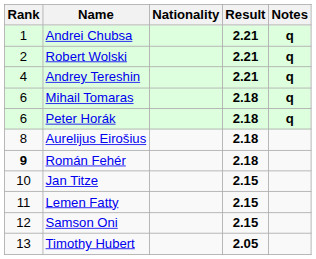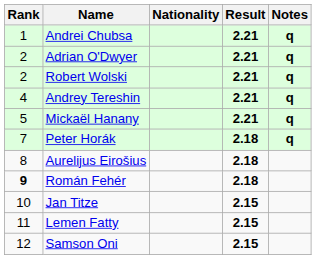 <table class="wikitable sortable" style="text-align:center">
 <tr>
 <th>Rank</th>
 <th>Name</th>
 <th>Nationality</th>
 <th>Result</th>
 <th>Notes</th>
 </tr>
 <tr bgcolor=ddffdd>
 <td>1</td>
 <td align=left><a href='#'>Andrei Chubsa</a></td>
+<td align=left></td>
+<td><strong>2.21</strong></td>
+<td><strong>q</strong></td>
+</tr>
+<tr bgcolor=ddffdd>
+<td>2</td>
+<td align=left><a href='#'>Adrian O'Dwyer</a></td>
 <td align=left></td>
 <td><strong>2.21</strong></td>
 <td><strong>q</strong></td>
 </tr>
 <tr bgcolor=ddffdd>
 <td>2</td>
 <td align=left><a href='#'>Robert Wolski</a></td>
 <td align=left></td>
 <td><strong>2.21</strong></td>
 <td><strong>q</strong></td>
 </tr>
 <tr bgcolor=ddffdd>
 <td>4</td>
 <td align=left><a href='#'>Andrey Tereshin</a></td>
 <td align=left></td>
 <td><strong>2.21</strong></td>
 <td><strong>q</strong></td>
 </tr>
 <tr bgcolor=ddffdd>
-<td>6</td>
-<td align=left><a href='#'>Mihail Tomaras</a></td>
+<td>5</td>
+<td align=left><a href='#'>Mickaël Hanany</a></td>
 <td align=left></td>
-<td><strong>2.18</strong></td>
+<td><strong>2.21</strong></td>
 <td><strong>q</strong></td>
 </tr>
 <tr bgcolor=ddffdd>
-<td>6</td>
+<td>7</td>
 <td align=left><a href='#'>Peter Horák</a></td>
 <td align=left></td>
 <td><strong>2.18</strong></td>
 <td><strong>q</strong></td>
 </tr>
 <tr>
 <td>8</td>
 <td align=left><a href='#'>Aurelijus Eirošius</a></td>
 <td align=left></td>
 <td><strong>2.18</strong></td>
 <td></td>
 </tr>
 <tr>
 <td><strong>9</strong></td>
 <td align=left><a href='#'>Román Fehér</a></td>
 <td align=left></td>
 <td><strong>2.18</strong></td>
 <td></td>
 </tr>
 <tr>
 <td>10</td>
 <td align=left><a href='#'>Jan Titze</a></td>
 <td align=left></td>
 <td><strong>2.15</strong></td>
 <td></td>
 </tr>
 <tr>
 <td>11</td>
 <td align=left><a href='#'>Lemen Fatty</a></td>
 <td align=left></td>
 <td><strong>2.15</strong></td>
 <td></td>
 </tr>
 <tr>
 <td>12</td>
 <td align=left><a href='#'>Samson Oni</a></td>
 <td align=left></td>
 <td><strong>2.15</strong></td>
 <td></td>
 </tr>
-<tr>
-<td>13</td>
-<td align=left><a href='#'>Timothy Hubert</a></td>
-<td align=left></td>
-<td><strong>2.05</strong></td>
-<td></td>
-</tr>
 </table>
